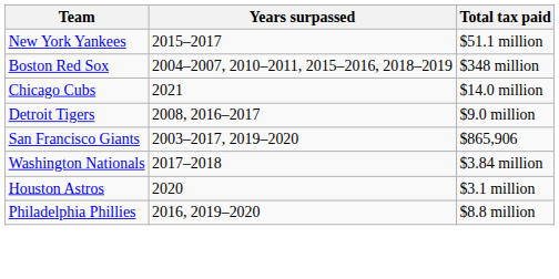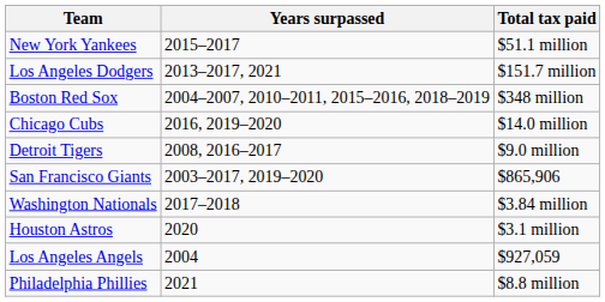 <table class="wikitable">
 <tr>
 <th>Team</th>
 <th>Years surpassed</th>
 <th>Total tax paid</th>
 </tr>
 <tr>
 <td><a href='#'>New York Yankees</a></td>
 <td>2015–2017</td>
 <td>$51.1 million</td>
 </tr>
 <tr>
+<td><a href='#'>Los Angeles Dodgers</a></td>
+<td>2013–2017, 2021</td>
+<td>$151.7 million</td>
+</tr>
+<tr>
 <td><a href='#'>Boston Red Sox</a></td>
 <td>2004–2007, 2010–2011, 2015–2016, 2018–2019</td>
 <td>$348 million</td>
 </tr>
 <tr>
 <td><a href='#'>Chicago Cubs</a></td>
-<td>2021</td>
+<td>2016, 2019–2020</td>
 <td>$14.0 million</td>
 </tr>
 <tr>
 <td><a href='#'>Detroit Tigers</a></td>
 <td>2008, 2016–2017</td>
 <td>$9.0 million</td>
 </tr>
 <tr>
 <td><a href='#'>San Francisco Giants</a></td>
 <td>2003–2017, 2019–2020</td>
 <td>$865,906</td>
 </tr>
 <tr>
 <td><a href='#'>Washington Nationals</a></td>
 <td>2017–2018</td>
 <td>$3.84 million</td>
 </tr>
 <tr>
 <td><a href='#'>Houston Astros</a></td>
 <td>2020</td>
 <td>$3.1 million</td>
 </tr>
 <tr>
+<td><a href='#'>Los Angeles Angels</a></td>
+<td>2004</td>
+<td>$927,059</td>
+</tr>
+<tr>
 <td><a href='#'>Philadelphia Phillies</a></td>
-<td>2016, 2019–2020</td>
+<td>2021</td>
 <td>$8.8 million</td>
 </tr>
 </table>
